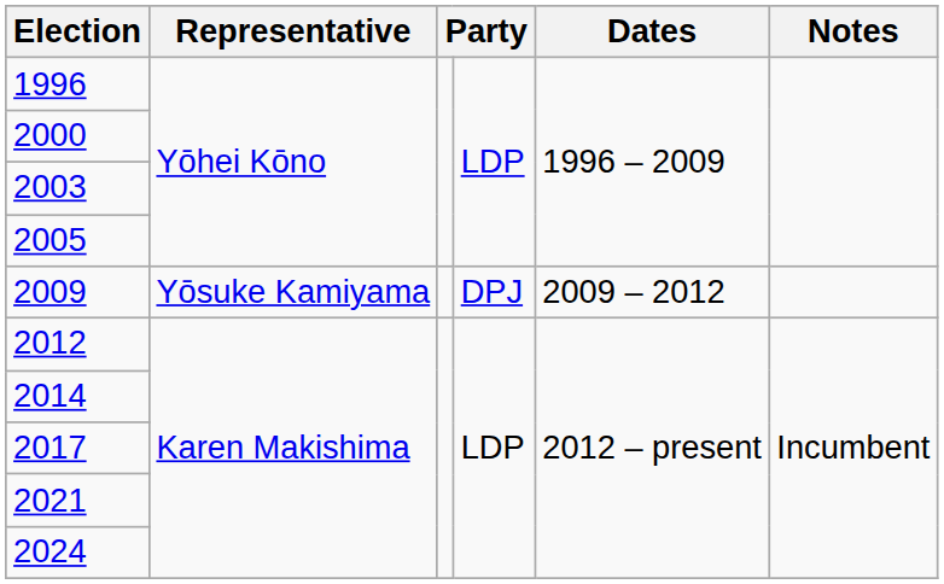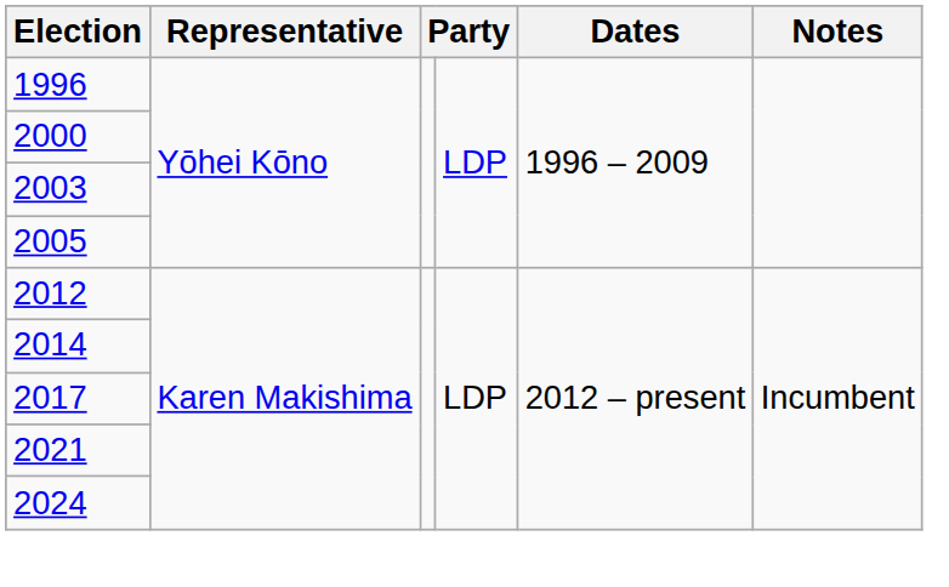 <table class=wikitable>
 <tr valign=bottom>
 <th>Election</th>
 <th>Representative</th>
 <th colspan="2">Party</th>
 <th>Dates</th>
 <th>Notes</th>
 </tr>
 <tr>
 <td><a href='#'>1996</a></td>
 <td rowspan="4"><a href='#'>Yōhei Kōno</a></td>
 <td rowspan="4" bgcolor=></td>
 <td rowspan="4"><a href='#'>LDP</a></td>
 <td rowspan="4">1996 – 2009</td>
 <td rowspan="4"></td>
 </tr>
 <tr>
 <td><a href='#'>2000</a></td>
 </tr>
 <tr>
 <td><a href='#'>2003</a></td>
 </tr>
 <tr>
 <td><a href='#'>2005</a></td>
 </tr>
 <tr>
-<td><a href='#'>2009</a></td>
-<td><a href='#'>Yōsuke Kamiyama</a></td>
-<td bgcolor=></td>
-<td><a href='#'>DPJ</a></td>
-<td>2009 – 2012</td>
-<td></td>
-</tr>
-<tr>
 <td><a href='#'>2012</a></td>
 <td rowspan="5"><a href='#'>Karen Makishima</a></td>
 <td rowspan="5" bgcolor=></td>
 <td rowspan="5">LDP</td>
 <td rowspan="5">2012 – present</td>
 <td rowspan="5">Incumbent</td>
 </tr>
 <tr>
 <td><a href='#'>2014</a></td>
 </tr>
 <tr>
 <td><a href='#'>2017</a></td>
 </tr>
 <tr>
 <td><a href='#'>2021</a></td>
 </tr>
 <tr>
 <td><a href='#'>2024</a></td>
 </tr>
 </table>
